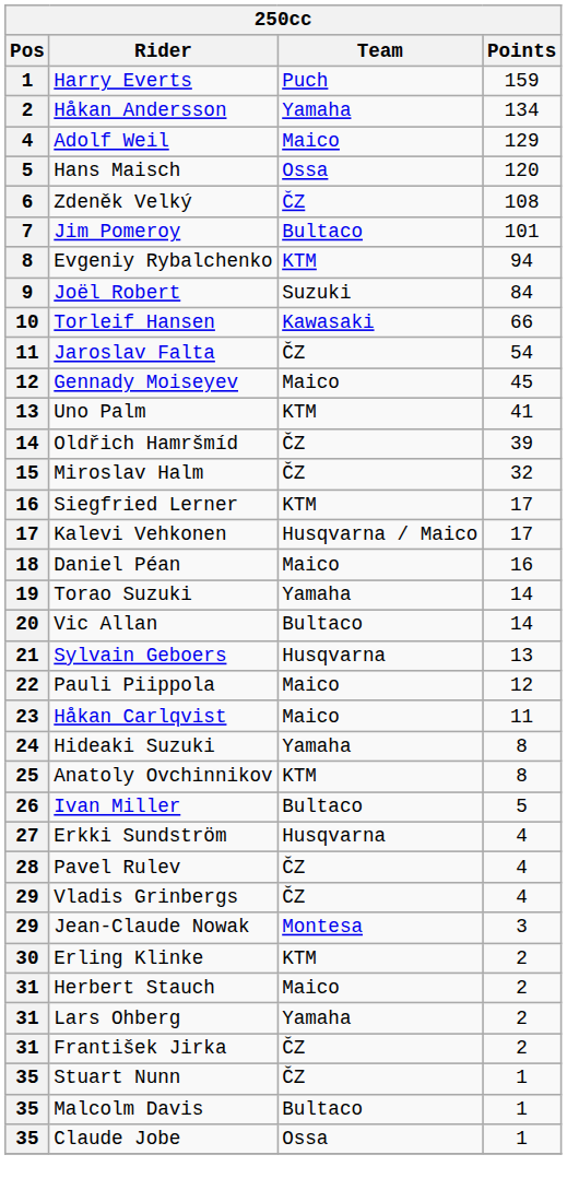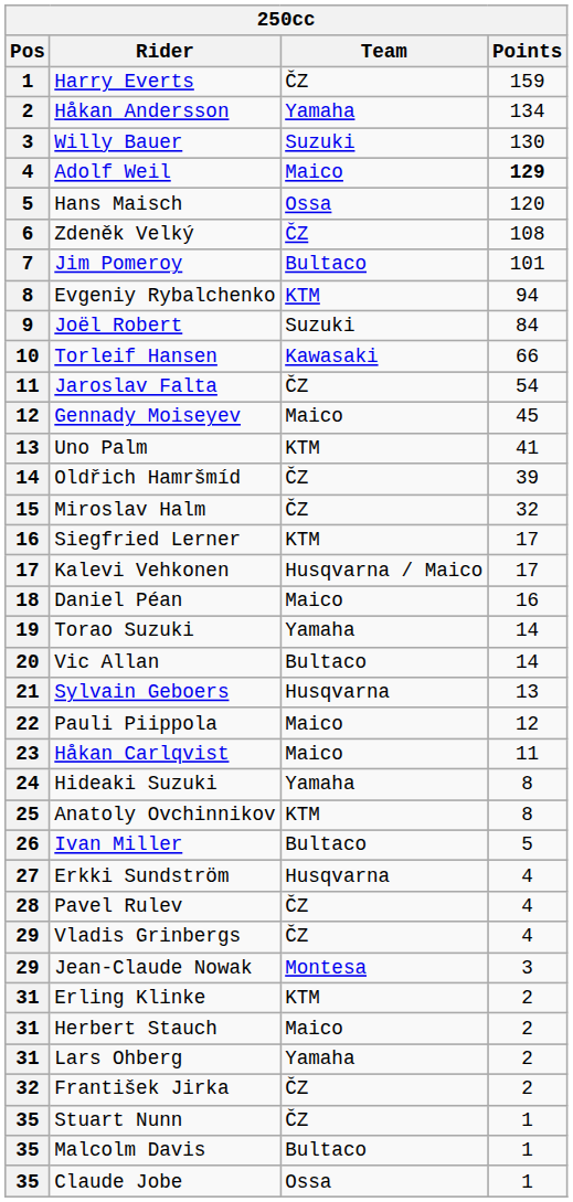 <table class="wikitable" style="font-size: 85%;">
 <tr>
 <th colspan=4>250cc</th>
 </tr>
 <tr>
 <th align=center>Pos</th>
 <th align=center>Rider</th>
 <th align=center>Team</th>
 <th align=center>Points</th>
 </tr>
 <tr>
 <th>1</th>
 <td> <a href='#'>Harry Everts</a></td>
-<td><a href='#'>Puch</a></td>
+<td>ČZ</td>
 <td align="center">159</td>
 </tr>
 <tr>
 <th>2</th>
 <td> <a href='#'>Håkan Andersson</a></td>
 <td><a href='#'>Yamaha</a></td>
 <td align="center">134</td>
 </tr>
 <tr>
+<th>3</th>
+<td> <a href='#'>Willy Bauer</a></td>
+<td><a href='#'>Suzuki</a></td>
+<td align="center">130</td>
+</tr>
+<tr>
 <th>4</th>
 <td> <a href='#'>Adolf Weil</a></td>
 <td><a href='#'>Maico</a></td>
-<td align="center">129</td>
+<td align="center"><strong>129</strong></td>
 </tr>
 <tr>
 <th>5</th>
 <td> Hans Maisch</td>
 <td><a href='#'>Ossa</a></td>
 <td align="center">120</td>
 </tr>
 <tr>
 <th>6</th>
 <td> Zdeněk Velký</td>
 <td><a href='#'>ČZ</a></td>
 <td align="center">108</td>
 </tr>
 <tr>
 <th>7</th>
 <td> <a href='#'>Jim Pomeroy</a></td>
 <td><a href='#'>Bultaco</a></td>
 <td align="center">101</td>
 </tr>
 <tr>
 <th>8</th>
 <td> Evgeniy Rybalchenko</td>
 <td><a href='#'>KTM</a></td>
 <td align="center">94</td>
 </tr>
 <tr>
 <th>9</th>
 <td> <a href='#'>Joël Robert</a></td>
 <td>Suzuki</td>
 <td align="center">84</td>
 </tr>
 <tr>
 <th>10</th>
 <td> <a href='#'>Torleif Hansen</a></td>
 <td><a href='#'>Kawasaki</a></td>
 <td align="center">66</td>
 </tr>
 <tr>
 <th>11</th>
 <td> <a href='#'>Jaroslav Falta</a></td>
 <td>ČZ</td>
 <td align="center">54</td>
 </tr>
 <tr>
 <th>12</th>
 <td> <a href='#'>Gennady Moiseyev</a></td>
 <td>Maico</td>
 <td align="center">45</td>
 </tr>
 <tr>
 <th>13</th>
 <td> Uno Palm</td>
 <td>KTM</td>
 <td align="center">41</td>
 </tr>
 <tr>
 <th>14</th>
 <td> Oldřich Hamršmíd</td>
 <td>ČZ</td>
 <td align="center">39</td>
 </tr>
 <tr>
 <th>15</th>
 <td> Miroslav Halm</td>
 <td>ČZ</td>
 <td align="center">32</td>
 </tr>
 <tr>
 <th>16</th>
 <td>  Siegfried Lerner</td>
 <td>KTM</td>
 <td align="center">17</td>
 </tr>
 <tr>
 <th>17</th>
 <td> Kalevi Vehkonen</td>
 <td>Husqvarna / Maico</td>
 <td align="center">17</td>
 </tr>
 <tr>
 <th>18</th>
 <td> Daniel Péan</td>
 <td>Maico</td>
 <td align="center">16</td>
 </tr>
 <tr>
 <th>19</th>
 <td> Torao Suzuki</td>
 <td>Yamaha</td>
 <td align="center">14</td>
 </tr>
 <tr>
 <th>20</th>
 <td> Vic Allan</td>
 <td>Bultaco</td>
 <td align="center">14</td>
 </tr>
 <tr>
 <th>21</th>
 <td> <a href='#'>Sylvain Geboers</a></td>
 <td>Husqvarna</td>
 <td align="center">13</td>
 </tr>
 <tr>
 <th>22</th>
 <td> Pauli Piippola</td>
 <td>Maico</td>
 <td align="center">12</td>
 </tr>
 <tr>
 <th>23</th>
 <td> <a href='#'>Håkan Carlqvist</a></td>
 <td>Maico</td>
 <td align="center">11</td>
 </tr>
 <tr>
 <th>24</th>
 <td> Hideaki Suzuki</td>
 <td>Yamaha</td>
 <td align="center">8</td>
 </tr>
 <tr>
 <th>25</th>
 <td> Anatoly Ovchinnikov</td>
 <td>KTM</td>
 <td align="center">8</td>
 </tr>
 <tr>
 <th>26</th>
 <td> <a href='#'>Ivan Miller</a></td>
 <td>Bultaco</td>
 <td align="center">5</td>
 </tr>
 <tr>
 <th>27</th>
 <td> Erkki Sundström</td>
 <td>Husqvarna</td>
 <td align="center">4</td>
 </tr>
 <tr>
 <th>28</th>
 <td> Pavel Rulev</td>
 <td>ČZ</td>
 <td align="center">4</td>
 </tr>
 <tr>
 <th>29</th>
 <td> Vladis Grinbergs</td>
 <td>ČZ</td>
 <td align="center">4</td>
 </tr>
 <tr>
 <th>29</th>
 <td> Jean-Claude Nowak</td>
 <td><a href='#'>Montesa</a></td>
 <td align="center">3</td>
 </tr>
 <tr>
-<th>30</th>
+<th>31</th>
 <td> Erling Klinke</td>
 <td>KTM</td>
 <td align="center">2</td>
 </tr>
 <tr>
 <th>31</th>
 <td> Herbert Stauch</td>
 <td>Maico</td>
 <td align="center">2</td>
 </tr>
 <tr>
 <th>31</th>
 <td> Lars Ohberg</td>
 <td>Yamaha</td>
 <td align="center">2</td>
 </tr>
 <tr>
-<th>31</th>
+<th>32</th>
 <td> František Jirka</td>
 <td>ČZ</td>
 <td align="center">2</td>
 </tr>
 <tr>
 <th>35</th>
 <td> Stuart Nunn</td>
 <td>ČZ</td>
 <td align="center">1</td>
 </tr>
 <tr>
 <th>35</th>
 <td> Malcolm Davis</td>
 <td>Bultaco</td>
 <td align="center">1</td>
 </tr>
 <tr>
 <th>35</th>
 <td> Claude Jobe</td>
 <td>Ossa</td>
 <td align="center">1</td>
 </tr>
 <tr>
 </tr>
 </table>
